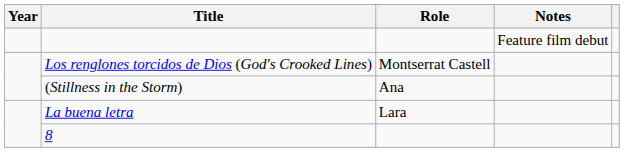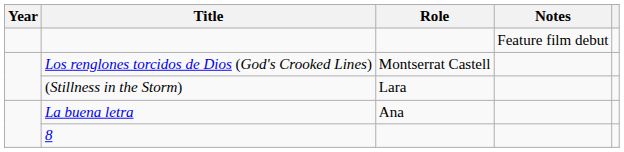 <table class="wikitable sortable">
 <tr>
 <th>Year</th>
 <th>Title</th>
 <th>Role</th>
 <th class="unsortable">Notes</th>
 <th class="unsortable"></th>
 </tr>
 <tr>
 <td></td>
 <td><em></em></td>
 <td></td>
 <td>Feature film debut</td>
 <td></td>
 </tr>
 <tr>
 <td rowspan = "2"></td>
 <td><em><a href='#'>Los renglones torcidos de Dios</a></em> (<em>God's Crooked Lines</em>)</td>
 <td>Montserrat Castell</td>
 <td></td>
 <td align = "center"></td>
 </tr>
 <tr>
 <td><em></em> (<em>Stillness in the Storm</em>)</td>
-<td>Ana</td>
+<td>Lara</td>
 <td></td>
 <td></td>
 </tr>
 <tr>
 <td rowspan = "2"></td>
 <td><em><a href='#'>La buena letra</a></em></td>
-<td>Lara</td>
+<td>Ana</td>
 <td></td>
 <td></td>
 </tr>
 <tr>
 <td><em><a href='#'>8</a></em></td>
 <td></td>
 <td></td>
 <td></td>
 </tr>
 </table>
